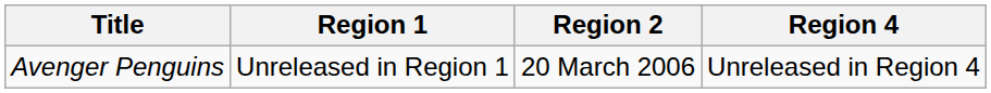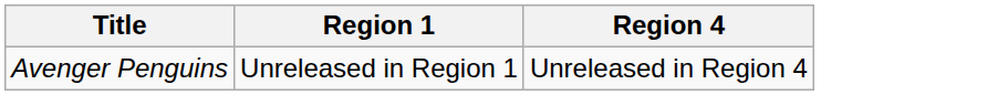 <table class="wikitable" style="text-align:center;">
 <tr>
 <th>Title</th>
 <th>Region 1</th>
-<th>Region 2</th>
 <th>Region 4</th>
 </tr>
 <tr>
 <td><em>Avenger Penguins</em></td>
 <td>Unreleased in Region 1</td>
-<td>20 March 2006</td>
 <td>Unreleased in Region 4</td>
 </tr>
 </table>
